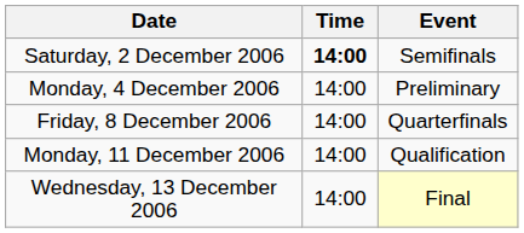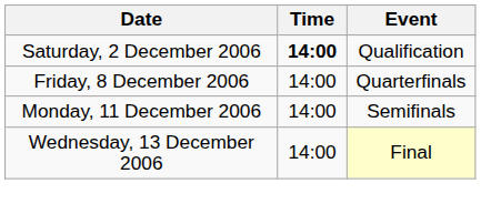 <table class = "wikitable" style="text-align:center;">
 <tr>
 <th width=220>Date</th>
 <th width=50>Time</th>
 <th width=100>Event</th>
 </tr>
 <tr>
 <td>Saturday, 2 December 2006</td>
 <td><strong>14:00</strong></td>
-<td>Semifinals</td>
-</tr>
-<tr>
-<td>Monday, 4 December 2006</td>
-<td>14:00</td>
-<td>Preliminary</td>
+<td>Qualification</td>
 </tr>
 <tr>
 <td>Friday, 8 December 2006</td>
 <td>14:00</td>
 <td>Quarterfinals</td>
 </tr>
 <tr>
 <td>Monday, 11 December 2006</td>
 <td>14:00</td>
-<td>Qualification</td>
+<td>Semifinals</td>
 </tr>
 <tr>
 <td>Wednesday, 13 December 2006</td>
 <td>14:00</td>
 <td bgcolor=ffffcc>Final</td>
 </tr>
 </table>
